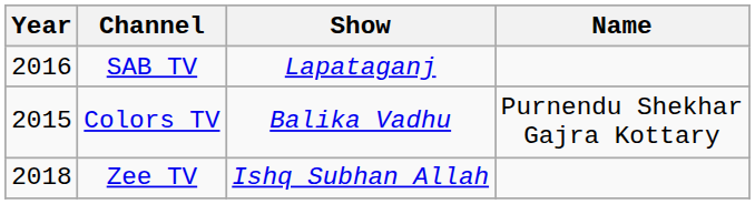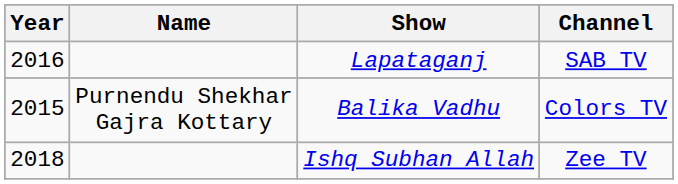 <table class="wikitable sortable" style="text-align:center;">
 <tr>
 <th>Year</th>
+<th>Name</th>
+<th>Show</th>
 <th>Channel</th>
-<th>Show</th>
-<th>Name</th>
 </tr>
 <tr>
 <td>2016</td>
+<td></td>
+<td><em><a href='#'>Lapataganj</a></em></td>
 <td><a href='#'>SAB TV</a></td>
-<td><em><a href='#'>Lapataganj</a></em></td>
-<td></td>
 </tr>
 <tr>
 <td>2015</td>
+<td>Purnendu Shekhar <br> Gajra Kottary</td>
+<td><em><a href='#'>Balika Vadhu</a></em></td>
 <td><a href='#'>Colors TV</a></td>
-<td><em><a href='#'>Balika Vadhu</a></em></td>
-<td>Purnendu Shekhar <br> Gajra Kottary</td>
 </tr>
 <tr>
 <td>2018</td>
+<td></td>
+<td><em><a href='#'>Ishq Subhan Allah</a></em></td>
 <td><a href='#'>Zee TV</a></td>
-<td><em><a href='#'>Ishq Subhan Allah</a></em></td>
-<td></td>
 </tr>
 </table>
